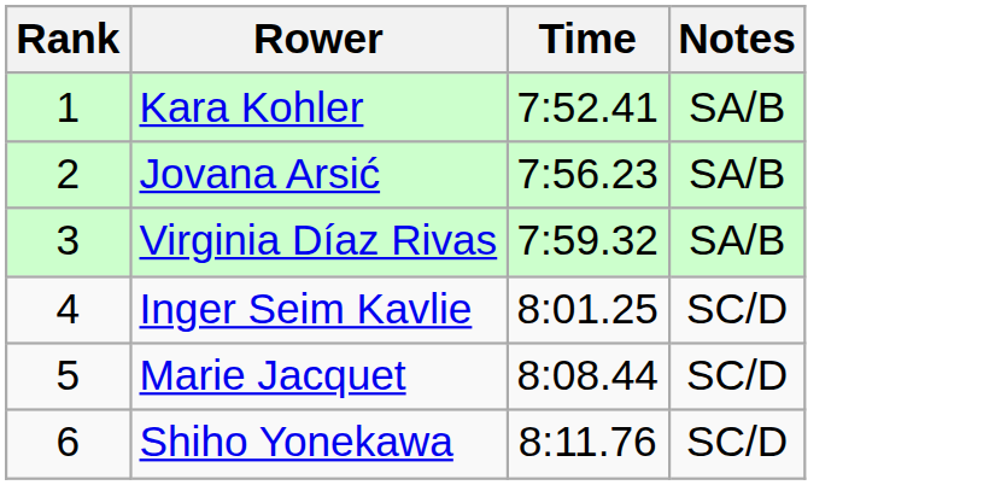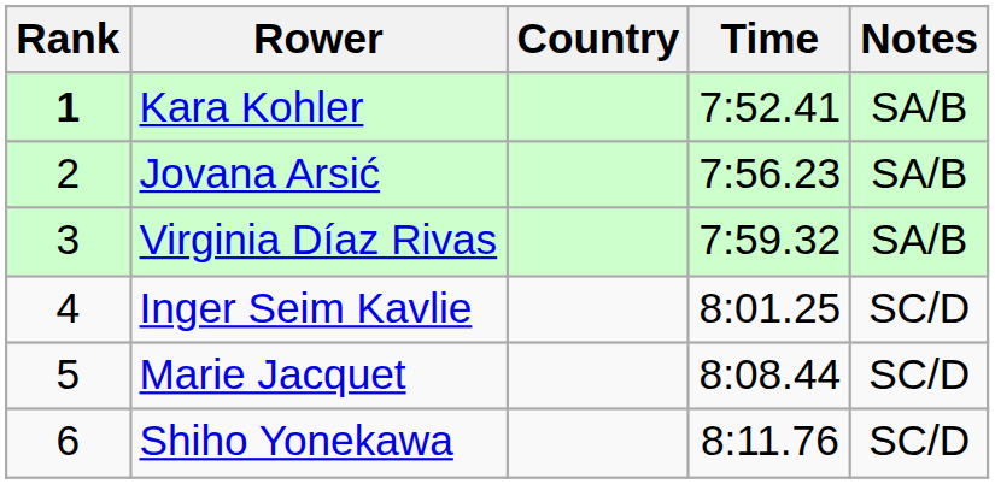 <table class="wikitable" style="text-align:center">
 <tr>
 <th>Rank</th>
 <th>Rower</th>
+<th>Country</th>
 <th>Time</th>
 <th>Notes</th>
 </tr>
 <tr bgcolor=ccffcc>
-<td>1</td>
+<td><strong>1</strong></td>
 <td align="left"><a href='#'>Kara Kohler</a></td>
+<td align="left"></td>
 <td>7:52.41</td>
 <td>SA/B</td>
 </tr>
 <tr bgcolor=ccffcc>
 <td>2</td>
 <td align="left"><a href='#'>Jovana Arsić</a></td>
+<td align="left"></td>
 <td>7:56.23</td>
 <td>SA/B</td>
 </tr>
 <tr bgcolor=ccffcc>
 <td>3</td>
 <td align="left"><a href='#'>Virginia Díaz Rivas</a></td>
+<td align="left"></td>
 <td>7:59.32</td>
 <td>SA/B</td>
 </tr>
 <tr>
 <td>4</td>
 <td align="left"><a href='#'>Inger Seim Kavlie</a></td>
+<td align="left"></td>
 <td>8:01.25</td>
 <td>SC/D</td>
 </tr>
 <tr>
 <td>5</td>
 <td align="left"><a href='#'>Marie Jacquet</a></td>
+<td align="left"></td>
 <td>8:08.44</td>
 <td>SC/D</td>
 </tr>
 <tr>
 <td>6</td>
 <td align="left"><a href='#'>Shiho Yonekawa</a></td>
+<td align="left"></td>
 <td>8:11.76</td>
 <td>SC/D</td>
 </tr>
 </table>
